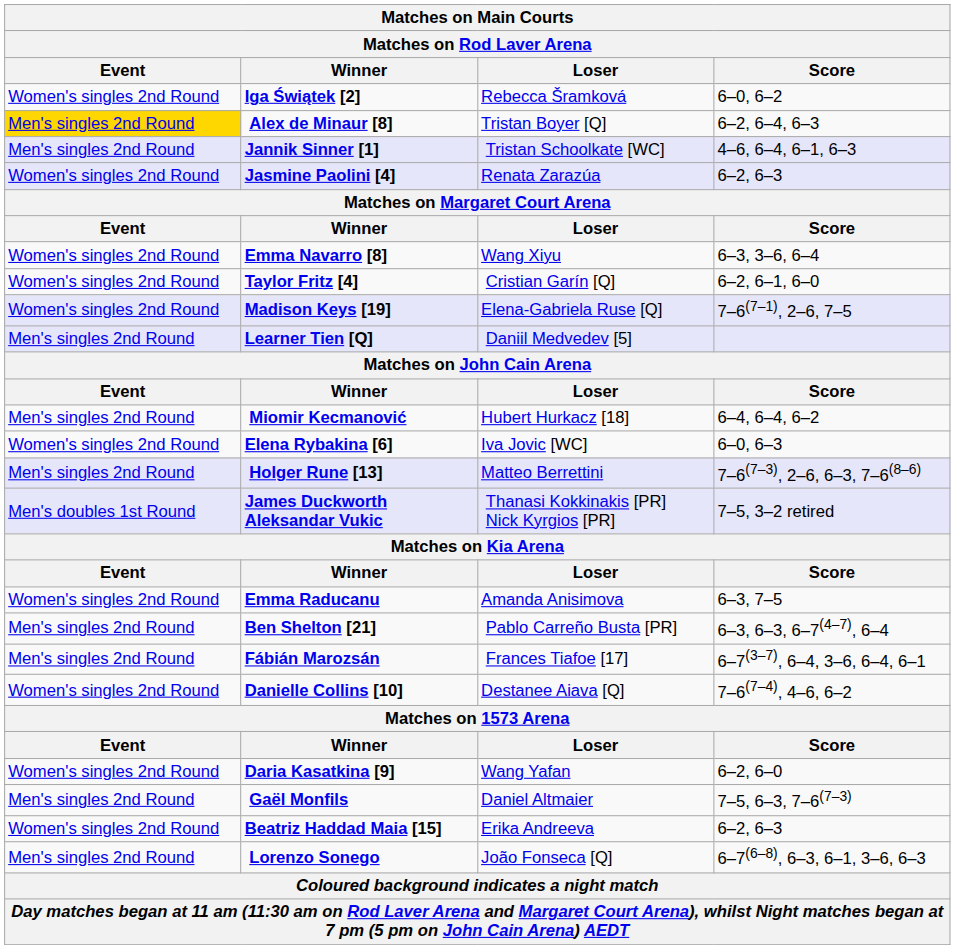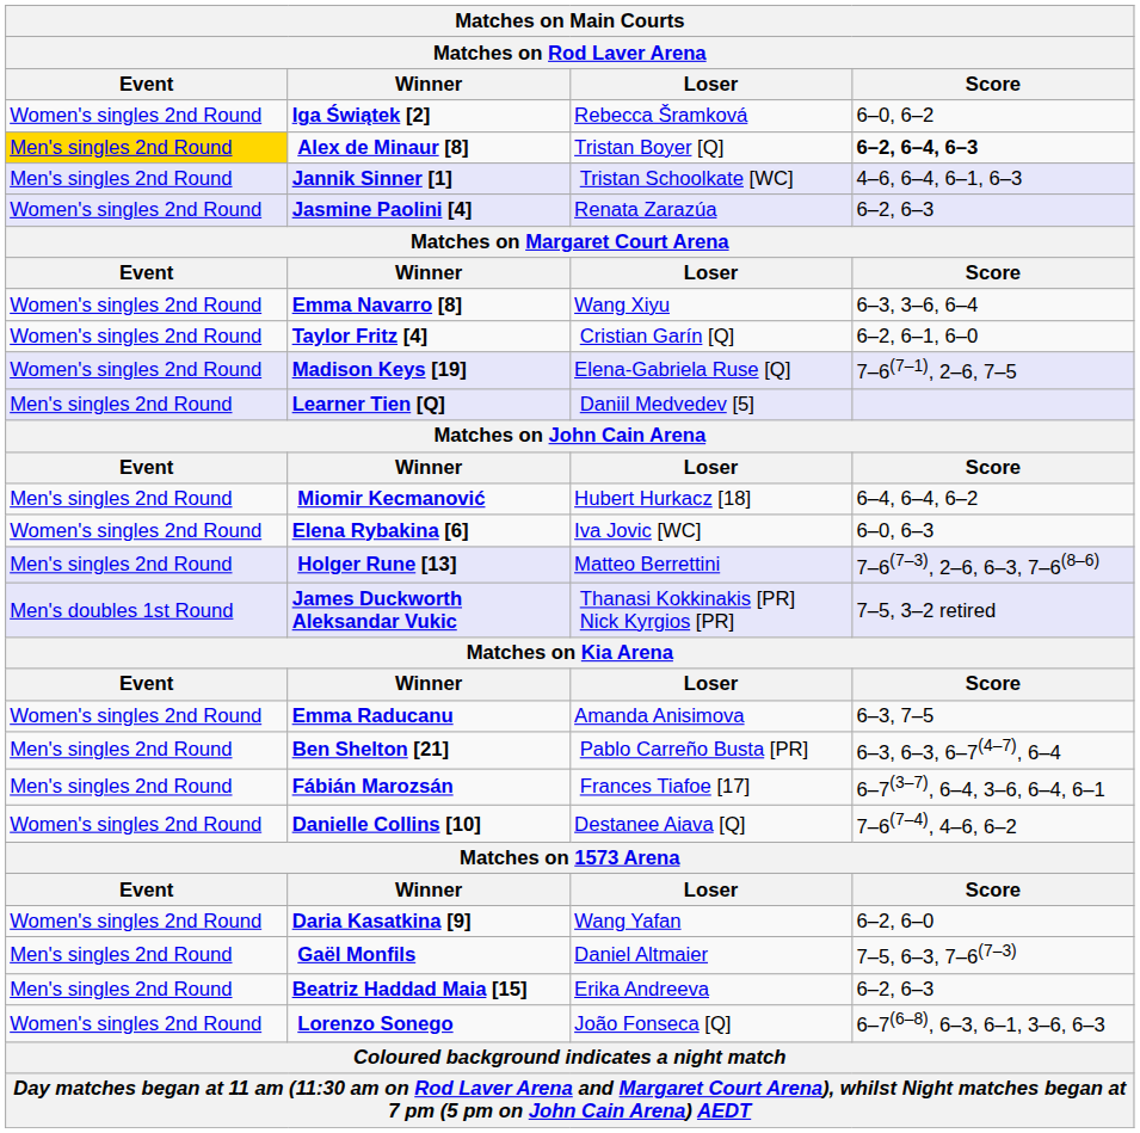 <table class="wikitable collapsible uncollapsed" style="margin:auto;">
 <tr>
 <th colspan=4><strong>Matches on Main Courts</strong></th>
 </tr>
 <tr>
 <th colspan=4><strong>Matches on <a href='#'>Rod Laver Arena</a></strong></th>
 </tr>
 <tr>
 <th style="width:220px;">Event</th>
 <th style="width:220px;">Winner</th>
 <th style="width:220px;">Loser</th>
 <th style="width:220px;">Score</th>
 </tr>
 <tr>
 <td><a href='#'>Women's singles 2nd Round</a></td>
 <td><strong> <a href='#'>Iga Świątek</a> [2]</strong></td>
 <td> <a href='#'>Rebecca Šramková</a></td>
 <td>6–0, 6–2</td>
 </tr>
 <tr>
 <td style="background: gold;"><a href='#'>Men's singles 2nd Round</a></td>
 <td><strong> <a href='#'>Alex de Minaur</a> [8]</strong></td>
 <td> <a href='#'>Tristan Boyer</a> [Q]</td>
-<td>6–2, 6–4, 6–3</td>
+<td><strong>6–2, 6–4, 6–3</strong></td>
 </tr>
 <tr bgcolor=lavender>
 <td><a href='#'>Men's singles 2nd Round</a></td>
 <td><strong> <a href='#'>Jannik Sinner</a> [1]</strong></td>
 <td> <a href='#'>Tristan Schoolkate</a> [WC]</td>
 <td>4–6, 6–4, 6–1, 6–3</td>
 </tr>
 <tr bgcolor=lavender>
 <td><a href='#'>Women's singles 2nd Round</a></td>
 <td><strong> <a href='#'>Jasmine Paolini</a> [4]</strong></td>
 <td> <a href='#'>Renata Zarazúa</a></td>
 <td>6–2, 6–3</td>
 </tr>
 <tr>
 <th colspan=4><strong>Matches on <a href='#'>Margaret Court Arena</a></strong></th>
 </tr>
 <tr>
 <th style="width:220px;">Event</th>
 <th style="width:220px;">Winner</th>
 <th style="width:220px;">Loser</th>
 <th style="width:220px;">Score</th>
 </tr>
 <tr>
 <td><a href='#'>Women's singles 2nd Round</a></td>
 <td><strong> <a href='#'>Emma Navarro</a> [8]</strong></td>
 <td> <a href='#'>Wang Xiyu</a></td>
 <td>6–3, 3–6, 6–4</td>
 </tr>
 <tr>
 <td><a href='#'>Women's singles 2nd Round</a></td>
 <td><strong> <a href='#'>Taylor Fritz</a> [4]</strong></td>
 <td> <a href='#'>Cristian Garín</a> [Q]</td>
 <td>6–2, 6–1, 6–0</td>
 </tr>
 <tr bgcolor=lavender>
 <td><a href='#'>Women's singles 2nd Round</a></td>
 <td><strong> <a href='#'>Madison Keys</a> [19]</strong></td>
 <td> <a href='#'>Elena-Gabriela Ruse</a> [Q]</td>
 <td>7–6<sup>(7–1)</sup>, 2–6, 7–5</td>
 </tr>
 <tr bgcolor=lavender>
 <td><a href='#'>Men's singles 2nd Round</a></td>
 <td><strong> <a href='#'>Learner Tien</a> [Q]</strong></td>
 <td> <a href='#'>Daniil Medvedev</a> [5]</td>
 <td></td>
 </tr>
 <tr>
 <th colspan=4><strong>Matches on <a href='#'>John Cain Arena</a></strong></th>
 </tr>
 <tr>
 <th style="width:220px;">Event</th>
 <th style="width:220px;">Winner</th>
 <th style="width:220px;">Loser</th>
 <th style="width:220px;">Score</th>
 </tr>
 <tr>
 <td><a href='#'>Men's singles 2nd Round</a></td>
 <td><strong> <a href='#'>Miomir Kecmanović</a></strong></td>
 <td> <a href='#'>Hubert Hurkacz</a> [18]</td>
 <td>6–4, 6–4, 6–2</td>
 </tr>
 <tr>
 <td><a href='#'>Women's singles 2nd Round</a></td>
 <td><strong> <a href='#'>Elena Rybakina</a> [6]</strong></td>
 <td> <a href='#'>Iva Jovic</a> [WC]</td>
 <td>6–0, 6–3</td>
 </tr>
 <tr bgcolor=lavender>
 <td><a href='#'>Men's singles 2nd Round</a></td>
 <td><strong> <a href='#'>Holger Rune</a> [13]</strong></td>
 <td> <a href='#'>Matteo Berrettini</a></td>
 <td>7–6<sup>(7–3)</sup>, 2–6, 6–3, 7–6<sup>(8–6)</sup></td>
 </tr>
 <tr bgcolor=lavender>
 <td><a href='#'>Men's doubles 1st Round</a></td>
 <td><strong> <a href='#'>James Duckworth</a> <br>  <a href='#'>Aleksandar Vukic</a></strong></td>
 <td> <a href='#'>Thanasi Kokkinakis</a> [PR] <br>  <a href='#'>Nick Kyrgios</a> [PR]</td>
 <td>7–5, 3–2 retired</td>
 </tr>
 <tr>
 <th colspan=4><strong>Matches on <a href='#'>Kia Arena</a></strong></th>
 </tr>
 <tr>
 <th style="width:220px;">Event</th>
 <th style="width:220px;">Winner</th>
 <th style="width:220px;">Loser</th>
 <th style="width:220px;">Score</th>
 </tr>
 <tr>
 <td><a href='#'>Women's singles 2nd Round</a></td>
 <td><strong> <a href='#'>Emma Raducanu</a></strong></td>
 <td> <a href='#'>Amanda Anisimova</a></td>
 <td>6–3, 7–5</td>
 </tr>
 <tr>
 <td><a href='#'>Men's singles 2nd Round</a></td>
 <td><strong> <a href='#'>Ben Shelton</a> [21]</strong></td>
 <td> <a href='#'>Pablo Carreño Busta</a> [PR]</td>
 <td>6–3, 6–3, 6–7<sup>(4–7)</sup>, 6–4</td>
 </tr>
 <tr>
 <td><a href='#'>Men's singles 2nd Round</a></td>
 <td><strong> <a href='#'>Fábián Marozsán</a></strong></td>
 <td> <a href='#'>Frances Tiafoe</a> [17]</td>
 <td>6–7<sup>(3–7)</sup>, 6–4, 3–6, 6–4, 6–1</td>
 </tr>
 <tr>
 <td><a href='#'>Women's singles 2nd Round</a></td>
 <td><strong> <a href='#'>Danielle Collins</a> [10]</strong></td>
 <td> <a href='#'>Destanee Aiava</a> [Q]</td>
 <td>7–6<sup>(7–4)</sup>, 4–6, 6–2</td>
 </tr>
 <tr>
 <th colspan=4><strong>Matches on <a href='#'>1573 Arena</a></strong></th>
 </tr>
 <tr>
 <th style="width:220px;">Event</th>
 <th style="width:220px;">Winner</th>
 <th style="width:220px;">Loser</th>
 <th style="width:220px;">Score</th>
 </tr>
 <tr>
 <td><a href='#'>Women's singles 2nd Round</a></td>
 <td><strong> <a href='#'>Daria Kasatkina</a> [9]</strong></td>
 <td> <a href='#'>Wang Yafan</a></td>
 <td>6–2, 6–0</td>
 </tr>
 <tr>
 <td><a href='#'>Men's singles 2nd Round</a></td>
 <td><strong> <a href='#'>Gaël Monfils</a></strong></td>
 <td> <a href='#'>Daniel Altmaier</a></td>
 <td>7–5, 6–3, 7–6<sup>(7–3)</sup></td>
 </tr>
 <tr>
-<td><a href='#'>Women's singles 2nd Round</a></td>
+<td><a href='#'>Men's singles 2nd Round</a></td>
 <td><strong> <a href='#'>Beatriz Haddad Maia</a> [15]</strong></td>
 <td> <a href='#'>Erika Andreeva</a></td>
 <td>6–2, 6–3</td>
 </tr>
 <tr>
-<td><a href='#'>Men's singles 2nd Round</a></td>
+<td><a href='#'>Women's singles 2nd Round</a></td>
 <td><strong> <a href='#'>Lorenzo Sonego</a></strong></td>
 <td> <a href='#'>João Fonseca</a> [Q]</td>
 <td>6–7<sup>(6–8)</sup>, 6–3, 6–1, 3–6, 6–3</td>
 </tr>
 <tr>
 <th colspan=4><em>Coloured background indicates a night match</em></th>
 </tr>
 <tr>
 <th colspan=4><em>Day matches began at 11 am (11:30 am on <a href='#'>Rod Laver Arena</a> and <a href='#'>Margaret Court Arena</a>), whilst Night matches began at 7 pm (5 pm on <a href='#'>John Cain Arena</a>) <a href='#'>AEDT</a></em></th>
 </tr>
 </table>
